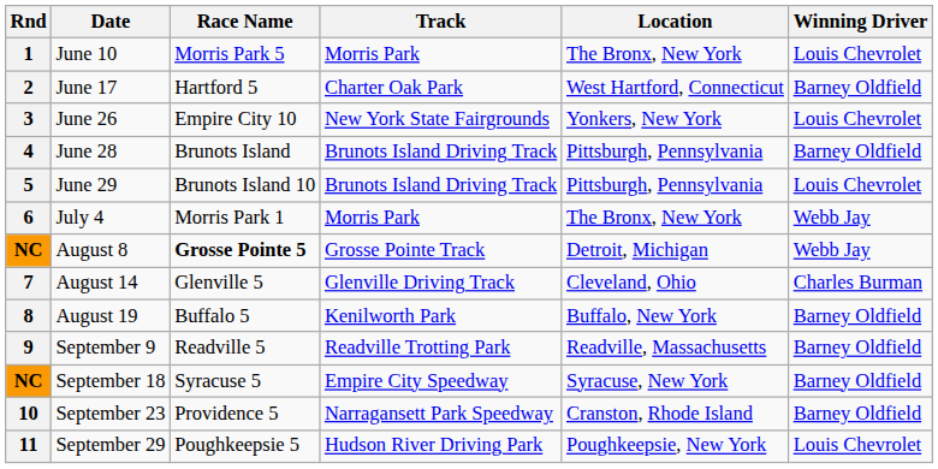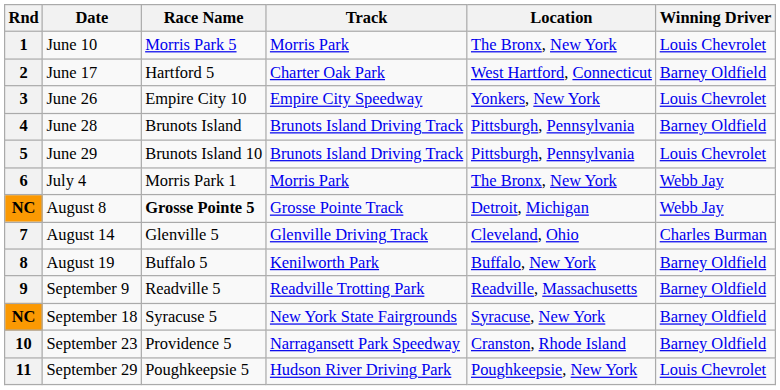 <table class="wikitable" style="font-size:85%">
 <tr>
 <th>Rnd</th>
 <th>Date</th>
 <th>Race Name</th>
 <th>Track</th>
 <th>Location</th>
 <th>Winning Driver</th>
 </tr>
 <tr>
 <th>1</th>
 <td>June 10</td>
 <td><a href='#'>Morris Park 5</a></td>
 <td><a href='#'>Morris Park</a></td>
 <td><a href='#'>The Bronx</a>, <a href='#'>New York</a></td>
 <td> <a href='#'>Louis Chevrolet</a></td>
 </tr>
 <tr>
 <th>2</th>
 <td>June 17</td>
 <td>Hartford 5</td>
 <td><a href='#'>Charter Oak Park</a></td>
 <td><a href='#'>West Hartford</a>, <a href='#'>Connecticut</a></td>
 <td> <a href='#'>Barney Oldfield</a></td>
 </tr>
 <tr>
 <th>3</th>
 <td>June 26</td>
 <td>Empire City 10</td>
-<td><a href='#'>New York State Fairgrounds</a></td>
+<td><a href='#'>Empire City Speedway</a></td>
 <td><a href='#'>Yonkers</a>, <a href='#'>New York</a></td>
 <td> <a href='#'>Louis Chevrolet</a></td>
 </tr>
 <tr>
 <th>4</th>
 <td>June 28</td>
 <td>Brunots Island</td>
 <td><a href='#'>Brunots Island Driving Track</a></td>
 <td><a href='#'>Pittsburgh</a>, <a href='#'>Pennsylvania</a></td>
 <td> <a href='#'>Barney Oldfield</a></td>
 </tr>
 <tr>
 <th>5</th>
 <td>June 29</td>
 <td>Brunots Island 10</td>
 <td><a href='#'>Brunots Island Driving Track</a></td>
 <td><a href='#'>Pittsburgh</a>, <a href='#'>Pennsylvania</a></td>
 <td> <a href='#'>Louis Chevrolet</a></td>
 </tr>
 <tr>
 <th>6</th>
 <td>July 4</td>
 <td>Morris Park 1</td>
 <td><a href='#'>Morris Park</a></td>
 <td><a href='#'>The Bronx</a>, <a href='#'>New York</a></td>
 <td> <a href='#'>Webb Jay</a></td>
 </tr>
 <tr>
 <th style="background:#fb9902; text-align:center;"><strong>NC</strong></th>
 <td>August 8</td>
 <td><strong>Grosse Pointe 5</strong></td>
 <td><a href='#'>Grosse Pointe Track</a></td>
 <td><a href='#'>Detroit</a>, <a href='#'>Michigan</a></td>
 <td> <a href='#'>Webb Jay</a></td>
 </tr>
 <tr>
 <th>7</th>
 <td>August 14</td>
 <td>Glenville 5</td>
 <td><a href='#'>Glenville Driving Track</a></td>
 <td><a href='#'>Cleveland</a>, <a href='#'>Ohio</a></td>
 <td> <a href='#'>Charles Burman</a></td>
 </tr>
 <tr>
 <th>8</th>
 <td>August 19</td>
 <td>Buffalo 5</td>
 <td><a href='#'>Kenilworth Park</a></td>
 <td><a href='#'>Buffalo</a>, <a href='#'>New York</a></td>
 <td> <a href='#'>Barney Oldfield</a></td>
 </tr>
 <tr>
 <th>9</th>
 <td>September 9</td>
 <td>Readville 5</td>
 <td><a href='#'>Readville Trotting Park</a></td>
 <td><a href='#'>Readville</a>, <a href='#'>Massachusetts</a></td>
 <td> <a href='#'>Barney Oldfield</a></td>
 </tr>
 <tr>
 <th style="background:#fb9902; text-align:center;"><strong>NC</strong></th>
 <td>September 18</td>
 <td>Syracuse 5</td>
-<td><a href='#'>Empire City Speedway</a></td>
+<td><a href='#'>New York State Fairgrounds</a></td>
 <td><a href='#'>Syracuse</a>, <a href='#'>New York</a></td>
 <td> <a href='#'>Barney Oldfield</a></td>
 </tr>
 <tr>
 <th>10</th>
 <td>September 23</td>
 <td>Providence 5</td>
 <td><a href='#'>Narragansett Park Speedway</a></td>
 <td><a href='#'>Cranston</a>, <a href='#'>Rhode Island</a></td>
 <td> <a href='#'>Barney Oldfield</a></td>
 </tr>
 <tr>
 <th>11</th>
 <td>September 29</td>
 <td>Poughkeepsie 5</td>
 <td><a href='#'>Hudson River Driving Park</a></td>
 <td><a href='#'>Poughkeepsie</a>, <a href='#'>New York</a></td>
 <td> <a href='#'>Louis Chevrolet</a></td>
 </tr>
 </table>
